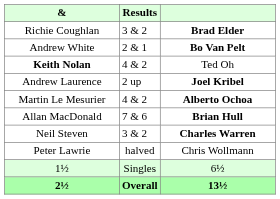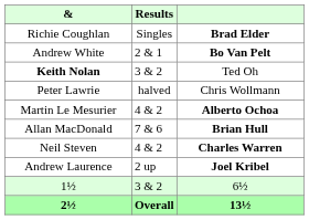 <table border="1" cellpadding="3" style="border-collapse:collapse; text-align:center;">
 <tr style="background:#ddffdd;">
 <th width=160> & </th>
 <th>Results</th>
 <th width=160></th>
 </tr>
 <tr>
 <td>Richie Coughlan</td>
-<td align=left> 3 & 2</td>
+<td>Singles</td>
 <td><strong>Brad Elder</strong></td>
 </tr>
 <tr>
 <td>Andrew White</td>
 <td align=left> 2 & 1</td>
 <td><strong>Bo Van Pelt</strong></td>
 </tr>
 <tr>
 <td><strong>Keith Nolan</strong></td>
-<td align=left> 4 & 2</td>
+<td align=left> 3 & 2</td>
 <td>Ted Oh</td>
 </tr>
 <tr>
-<td>Andrew Laurence</td>
-<td align=left> 2 up</td>
-<td><strong>Joel Kribel</strong></td>
+<td>Peter Lawrie</td>
+<td>halved</td>
+<td>Chris Wollmann</td>
 </tr>
 <tr>
 <td>Martin Le Mesurier</td>
 <td align=left> 4 & 2</td>
 <td><strong>Alberto Ochoa</strong></td>
 </tr>
 <tr>
 <td>Allan MacDonald</td>
 <td align=left> 7 & 6</td>
 <td><strong>Brian Hull</strong></td>
 </tr>
 <tr>
 <td>Neil Steven</td>
-<td align=left> 3 & 2</td>
+<td align=left> 4 & 2</td>
 <td><strong>Charles Warren</strong></td>
 </tr>
 <tr>
-<td>Peter Lawrie</td>
-<td>halved</td>
-<td>Chris Wollmann</td>
+<td>Andrew Laurence</td>
+<td align=left> 2 up</td>
+<td><strong>Joel Kribel</strong></td>
 </tr>
 <tr style="background:#ddffdd;">
 <td>1½</td>
-<td>Singles</td>
+<td align=left> 3 & 2</td>
 <td>6½</td>
 </tr>
 <tr style="background:#aaffaa;">
 <th>2½</th>
 <th>Overall</th>
 <th>13½</th>
 </tr>
 </table>
